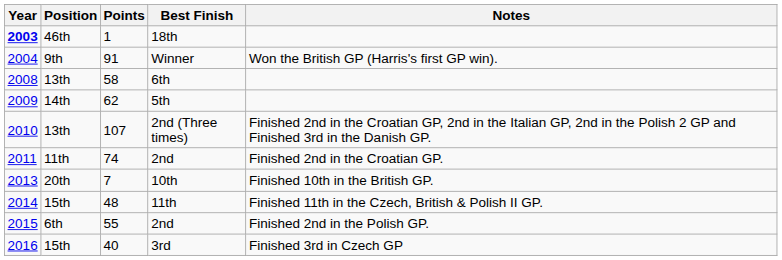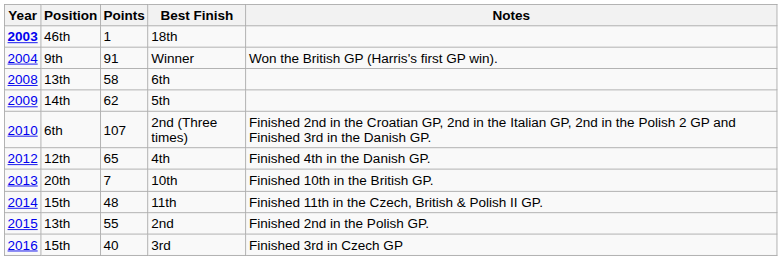 <table class="wikitable" style="font-size: 95%;">
 <tr>
 <th>Year</th>
 <th>Position</th>
 <th>Points</th>
 <th>Best Finish</th>
 <th>Notes</th>
 </tr>
 <tr>
 <td><strong><a href='#'>2003</a></strong></td>
 <td>46th</td>
 <td>1</td>
 <td>18th</td>
 <td></td>
 </tr>
 <tr>
 <td><a href='#'>2004</a></td>
 <td>9th</td>
 <td>91</td>
 <td>Winner</td>
 <td>Won the British GP (Harris's first GP win).</td>
 </tr>
 <tr>
 <td><a href='#'>2008</a></td>
 <td>13th</td>
 <td>58</td>
 <td>6th</td>
 <td></td>
 </tr>
 <tr>
 <td><a href='#'>2009</a></td>
 <td>14th</td>
 <td>62</td>
 <td>5th</td>
 <td></td>
 </tr>
 <tr>
 <td><a href='#'>2010</a></td>
-<td>13th</td>
+<td>6th</td>
 <td>107</td>
 <td>2nd (Three times)</td>
 <td>Finished 2nd in the Croatian GP, 2nd in the Italian GP, 2nd in the Polish 2 GP and Finished 3rd in the Danish GP.</td>
 </tr>
 <tr>
-<td><a href='#'>2011</a></td>
-<td>11th</td>
-<td>74</td>
-<td>2nd</td>
-<td>Finished 2nd in the Croatian GP.</td>
+<td><a href='#'>2012</a></td>
+<td>12th</td>
+<td>65</td>
+<td>4th</td>
+<td>Finished 4th in the Danish GP.</td>
 </tr>
 <tr>
 <td><a href='#'>2013</a></td>
 <td>20th</td>
 <td>7</td>
 <td>10th</td>
 <td>Finished 10th in the British GP.</td>
 </tr>
 <tr>
 <td><a href='#'>2014</a></td>
 <td>15th</td>
 <td>48</td>
 <td>11th</td>
 <td>Finished 11th in the Czech, British & Polish II GP.</td>
 </tr>
 <tr>
 <td><a href='#'>2015</a></td>
-<td>6th</td>
+<td>13th</td>
 <td>55</td>
 <td>2nd</td>
 <td>Finished 2nd in the Polish GP.</td>
 </tr>
 <tr>
 <td><a href='#'>2016</a></td>
 <td>15th</td>
 <td>40</td>
 <td>3rd</td>
 <td>Finished 3rd in Czech GP</td>
 </tr>
 </table>
